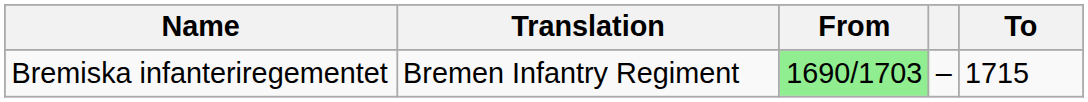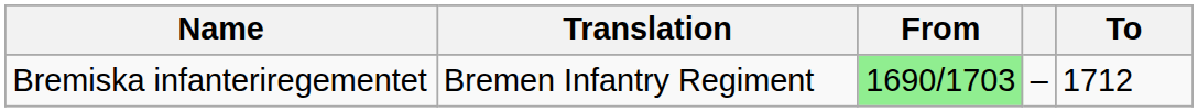 <table class="wikitable" width="600px">
 <tr>
 <th width="37.5%">Name</th>
 <th width="37.5%">Translation</th>
 <th width="12%">From</th>
 <th width="1%"></th>
 <th width="12%">To</th>
 </tr>
 <tr>
 <td>Bremiska infanteriregementet</td>
 <td>Bremen Infantry Regiment</td>
 <td style="background: lightgreen;">1690/1703</td>
 <td>–</td>
-<td>1715</td>
+<td>1712</td>
 </tr>
 </table>
